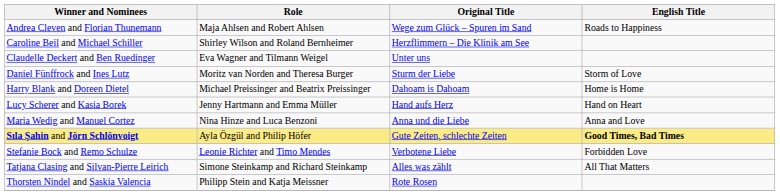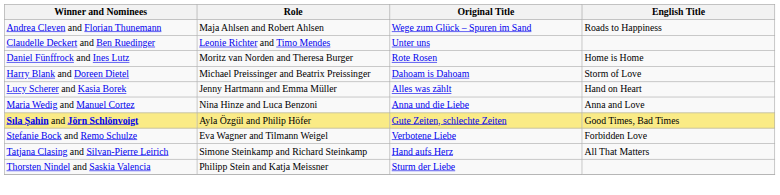 <table class="wikitable" width="100%">
 <tr bgcolor="#bebebe">
 <th width="25%">Winner and Nominees</th>
 <th width="25%">Role</th>
 <th width="25%">Original Title</th>
 <th width="25%">English Title</th>
 </tr>
 <tr>
 <td><a href='#'>Andrea Cleven</a> and <a href='#'>Florian Thunemann</a></td>
 <td>Maja Ahlsen and Robert Ahlsen</td>
 <td><a href='#'>Wege zum Glück – Spuren im Sand</a></td>
 <td>Roads to Happiness</td>
 </tr>
 <tr>
-<td><a href='#'>Caroline Beil</a> and <a href='#'>Michael Schiller</a></td>
-<td>Shirley Wilson and Roland Bernheimer</td>
-<td><a href='#'>Herzflimmern – Die Klinik am See</a></td>
-<td></td>
-</tr>
-<tr>
 <td><a href='#'>Claudelle Deckert</a> and <a href='#'>Ben Ruedinger</a></td>
-<td>Eva Wagner and Tilmann Weigel</td>
+<td><a href='#'>Leonie Richter</a> and <a href='#'>Timo Mendes</a></td>
 <td><a href='#'>Unter uns</a></td>
 <td></td>
 </tr>
 <tr>
 <td><a href='#'>Daniel Fünffrock</a> and <a href='#'>Ines Lutz</a></td>
 <td>Moritz van Norden and Theresa Burger</td>
-<td><a href='#'>Sturm der Liebe</a></td>
-<td>Storm of Love</td>
+<td><a href='#'>Rote Rosen</a></td>
+<td>Home is Home</td>
 </tr>
 <tr>
 <td><a href='#'>Harry Blank</a> and <a href='#'>Doreen Dietel</a></td>
 <td>Michael Preissinger and Beatrix Preissinger</td>
 <td><a href='#'>Dahoam is Dahoam</a></td>
-<td>Home is Home</td>
+<td>Storm of Love</td>
 </tr>
 <tr>
 <td><a href='#'>Lucy Scherer</a> and <a href='#'>Kasia Borek</a></td>
 <td>Jenny Hartmann and Emma Müller</td>
-<td><a href='#'>Hand aufs Herz</a></td>
+<td><a href='#'>Alles was zählt</a></td>
 <td>Hand on Heart</td>
 </tr>
 <tr>
 <td><a href='#'>Maria Wedig</a> and <a href='#'>Manuel Cortez</a></td>
 <td>Nina Hinze and Luca Benzoni</td>
 <td><a href='#'>Anna und die Liebe</a></td>
 <td>Anna and Love</td>
 </tr>
 <tr style="background:#FAEB86">
 <td><strong> <a href='#'>Sıla Şahin</a></strong> and <strong><a href='#'>Jörn Schlönvoigt</a></strong></td>
 <td>Ayla Özgül and Philip Höfer</td>
 <td><a href='#'>Gute Zeiten, schlechte Zeiten</a></td>
-<td><strong>Good Times, Bad Times</strong></td>
+<td>Good Times, Bad Times</td>
 </tr>
 <tr>
 <td><a href='#'>Stefanie Bock</a> and <a href='#'>Remo Schulze</a></td>
-<td><a href='#'>Leonie Richter</a> and <a href='#'>Timo Mendes</a></td>
+<td>Eva Wagner and Tilmann Weigel</td>
 <td><a href='#'>Verbotene Liebe</a></td>
 <td>Forbidden Love</td>
 </tr>
 <tr>
 <td><a href='#'>Tatjana Clasing</a> and <a href='#'>Silvan-Pierre Leirich</a></td>
 <td>Simone Steinkamp and Richard Steinkamp</td>
-<td><a href='#'>Alles was zählt</a></td>
+<td><a href='#'>Hand aufs Herz</a></td>
 <td>All That Matters</td>
 </tr>
 <tr>
 <td><a href='#'>Thorsten Nindel</a> and <a href='#'>Saskia Valencia</a></td>
 <td>Philipp Stein and Katja Meissner</td>
-<td><a href='#'>Rote Rosen</a></td>
+<td><a href='#'>Sturm der Liebe</a></td>
 <td></td>
 </tr>
 <tr>
 </tr>
 </table>
